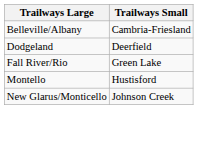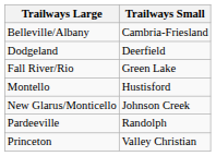 <table class="wikitable">
 <tr>
 <th>Trailways Large</th>
 <th>Trailways Small</th>
 </tr>
 <tr>
 <td>Belleville/Albany</td>
 <td>Cambria-Friesland</td>
 </tr>
 <tr>
 <td>Dodgeland</td>
 <td>Deerfield</td>
 </tr>
 <tr>
 <td>Fall River/Rio</td>
 <td>Green Lake</td>
 </tr>
 <tr>
 <td>Montello</td>
 <td>Hustisford</td>
 </tr>
 <tr>
 <td>New Glarus/Monticello</td>
 <td>Johnson Creek</td>
 </tr>
+<tr>
+<td>Pardeeville</td>
+<td>Randolph</td>
+</tr>
+<tr>
+<td>Princeton</td>
+<td>Valley Christian</td>
+</tr>
 </table>
